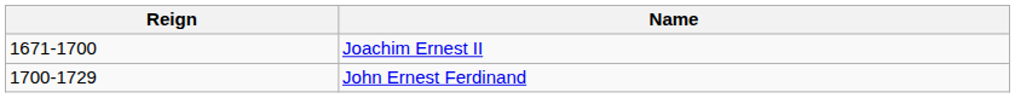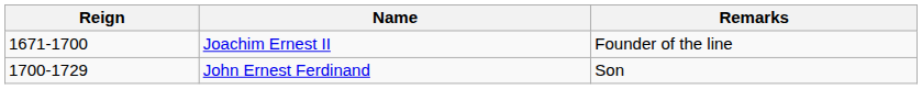 <table class="wikitable" width="100%">
 <tr>
 <th>Reign</th>
 <th>Name</th>
+<th>Remarks</th>
 </tr>
 <tr>
 <td>1671-1700</td>
 <td><a href='#'>Joachim Ernest II</a></td>
+<td>Founder of the line</td>
 </tr>
 <tr>
 <td>1700-1729</td>
 <td><a href='#'>John Ernest Ferdinand</a></td>
+<td>Son</td>
 </tr>
 </table>
